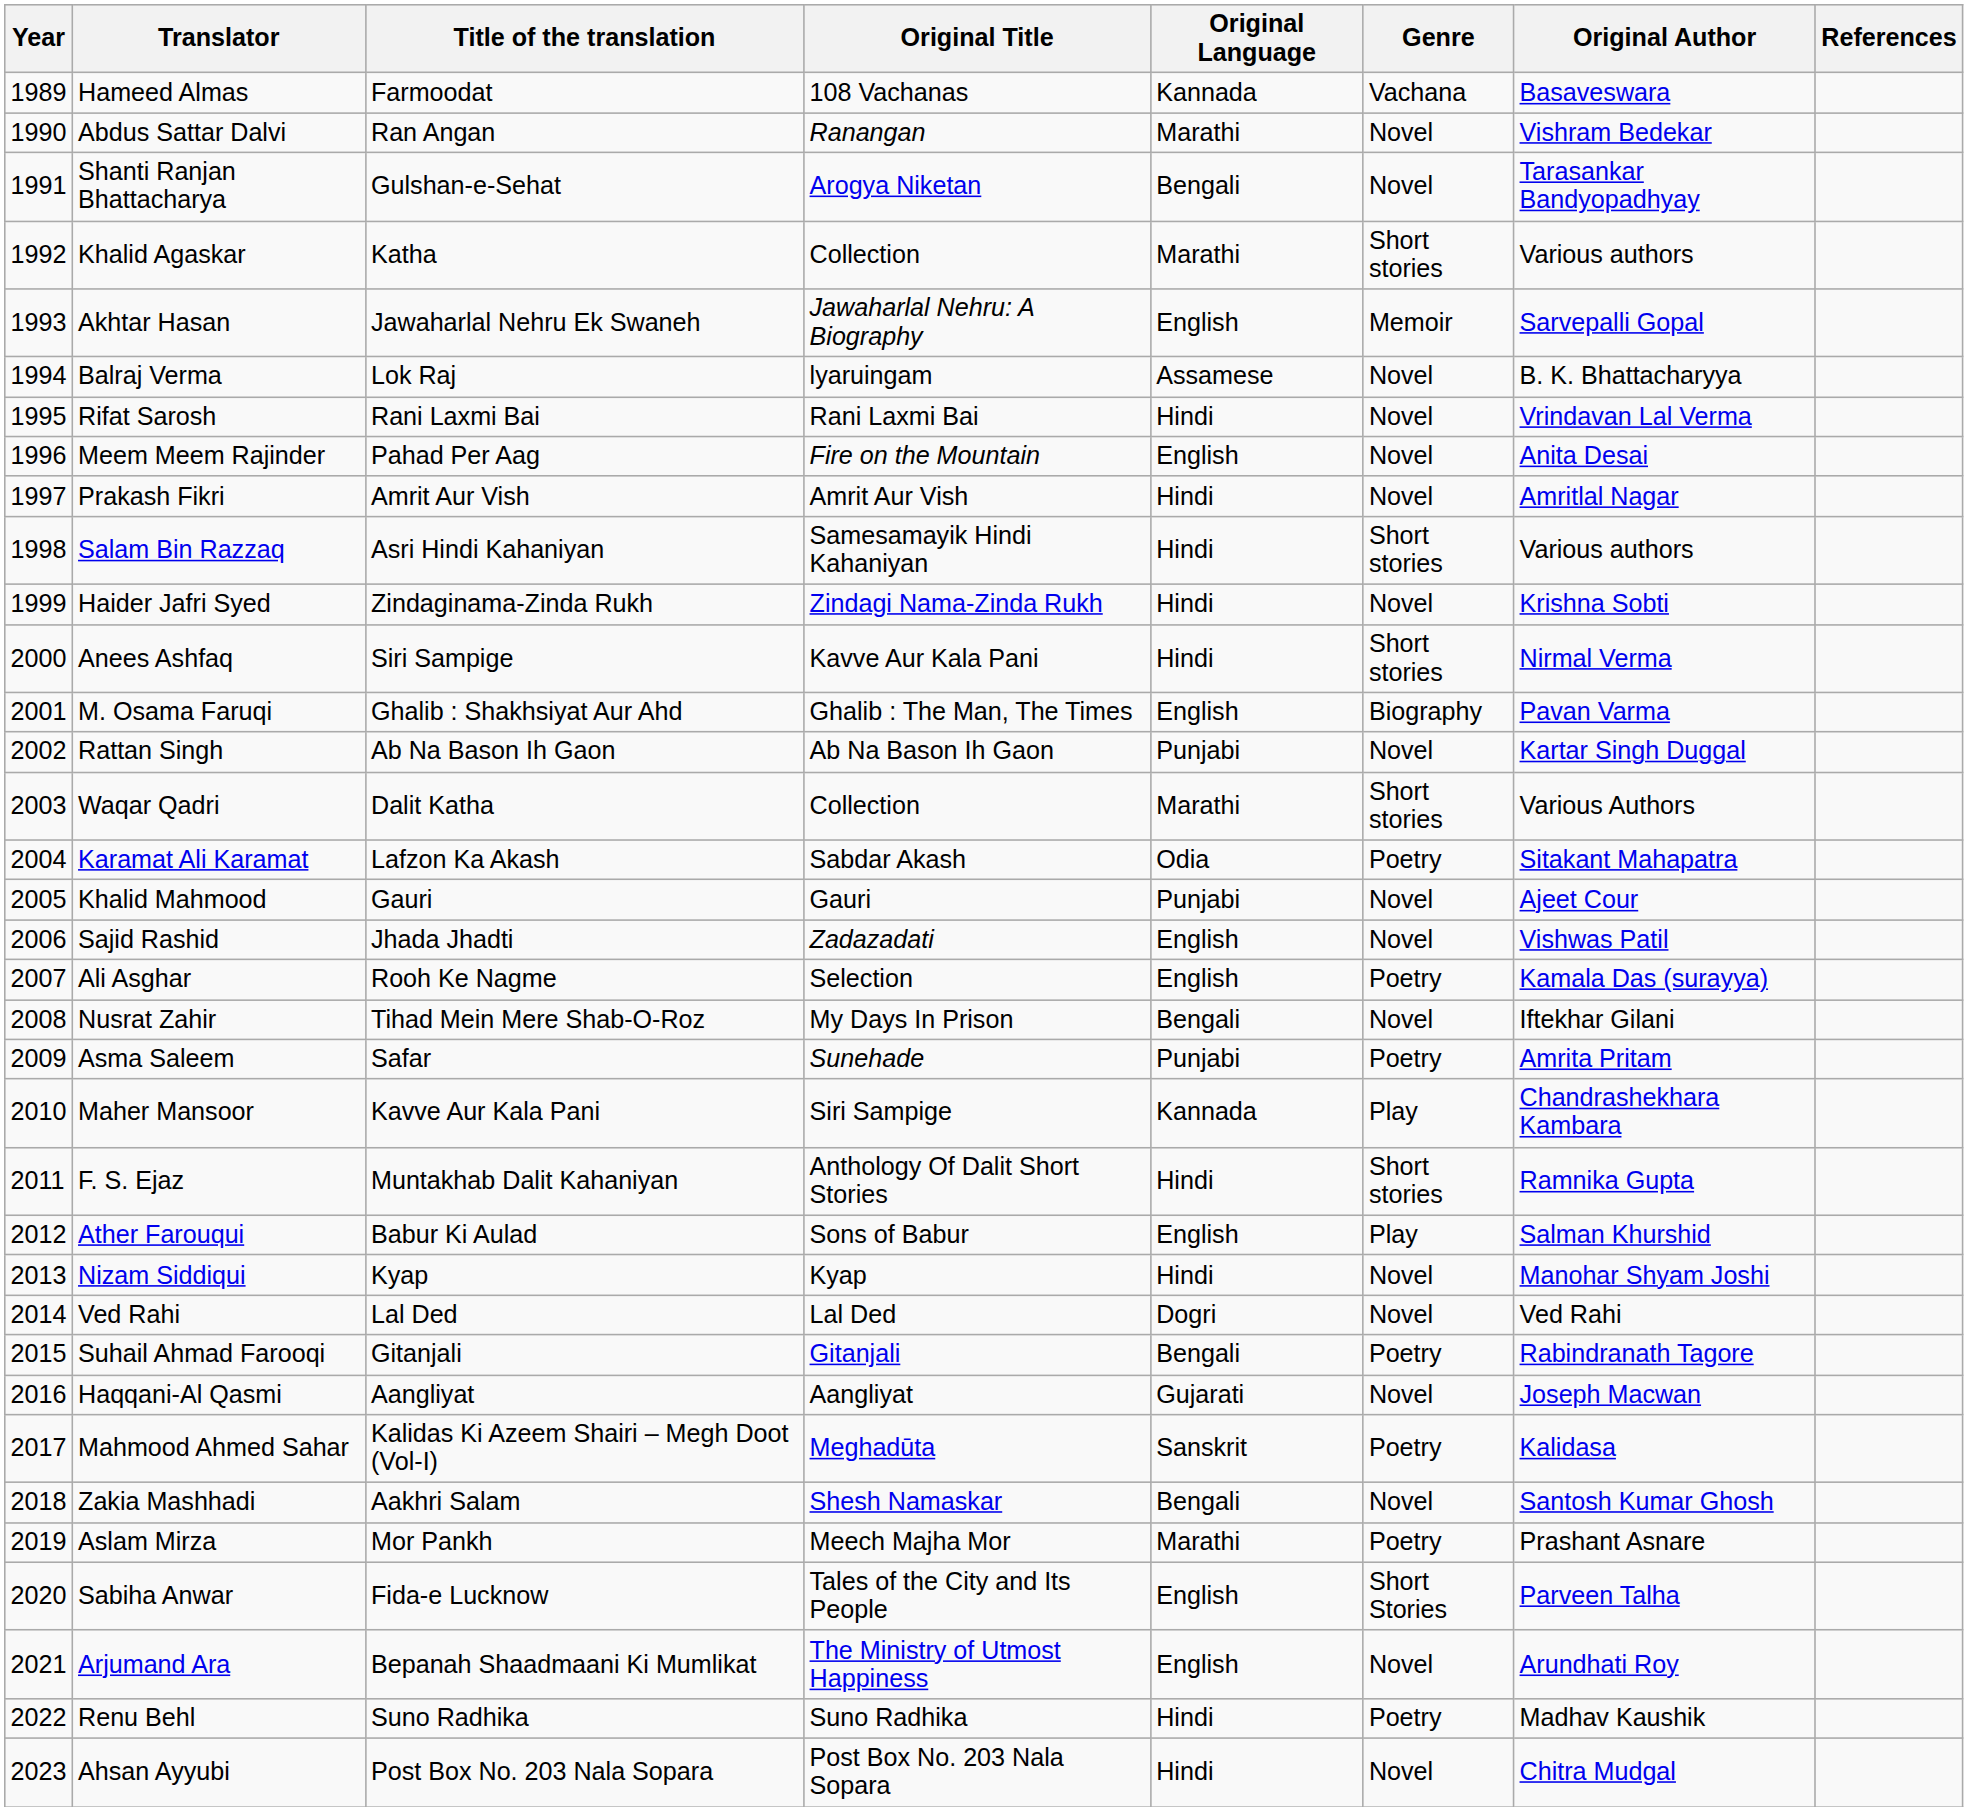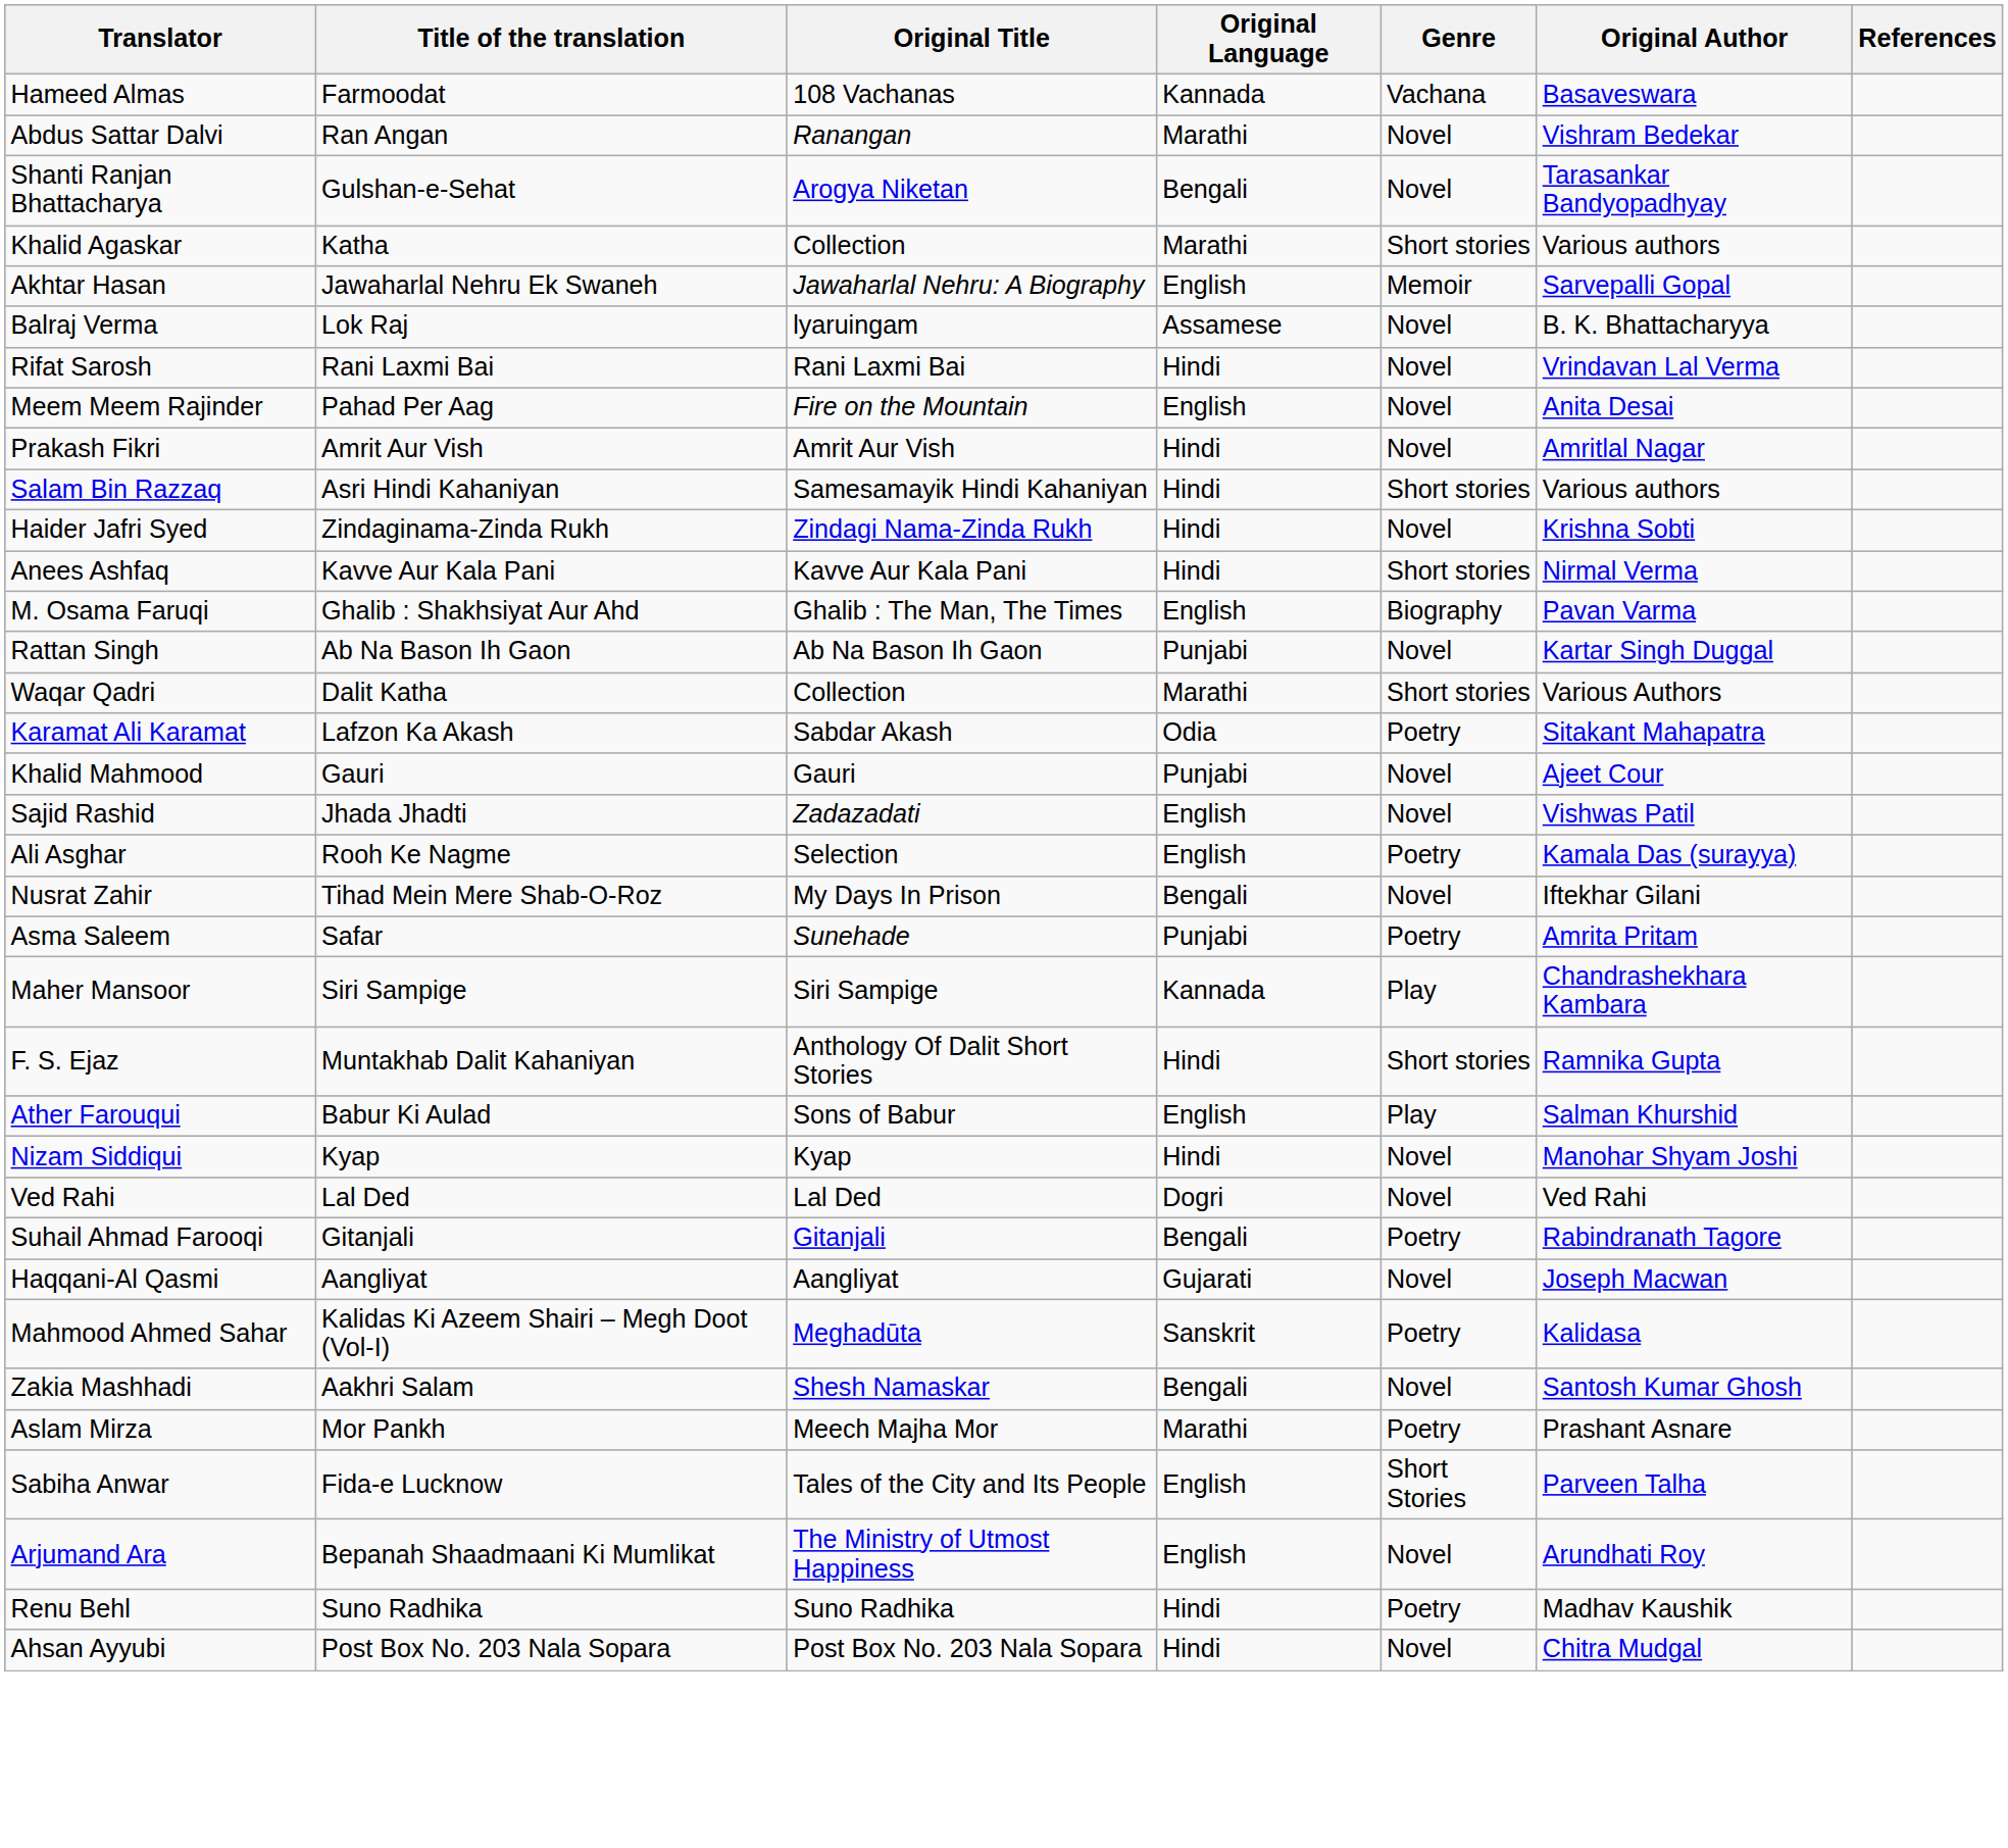 <table class="wikitable sortable">
 <tr>
-<th>Year</th>
 <th>Translator</th>
 <th>Title of the translation</th>
 <th>Original Title</th>
 <th>Original Language</th>
 <th>Genre</th>
 <th>Original Author</th>
 <th class="unsortable">References</th>
 </tr>
 <tr>
-<td>1989</td>
 <td>Hameed Almas</td>
 <td>Farmoodat</td>
 <td>108 Vachanas</td>
 <td>Kannada</td>
 <td>Vachana</td>
 <td><a href='#'>Basaveswara</a></td>
 <td></td>
 </tr>
 <tr>
-<td>1990</td>
 <td>Abdus Sattar Dalvi</td>
 <td>Ran Angan</td>
 <td><em>Ranangan</em></td>
 <td>Marathi</td>
 <td>Novel</td>
 <td><a href='#'>Vishram Bedekar</a></td>
 <td></td>
 </tr>
 <tr>
-<td>1991</td>
 <td>Shanti Ranjan Bhattacharya</td>
 <td>Gulshan-e-Sehat</td>
 <td><a href='#'>Arogya Niketan</a></td>
 <td>Bengali</td>
 <td>Novel</td>
 <td><a href='#'>Tarasankar Bandyopadhyay</a></td>
 <td></td>
 </tr>
 <tr>
-<td>1992</td>
 <td>Khalid Agaskar</td>
 <td>Katha</td>
 <td>Collection</td>
 <td>Marathi</td>
 <td>Short stories</td>
 <td>Various authors</td>
 <td></td>
 </tr>
 <tr>
-<td>1993</td>
 <td>Akhtar Hasan</td>
 <td>Jawaharlal Nehru Ek Swaneh</td>
 <td><em>Jawaharlal Nehru: A Biography</em></td>
 <td>English</td>
 <td>Memoir</td>
 <td><a href='#'>Sarvepalli Gopal</a></td>
 <td></td>
 </tr>
 <tr>
-<td>1994</td>
 <td>Balraj Verma</td>
 <td>Lok Raj</td>
 <td>lyaruingam</td>
 <td>Assamese</td>
 <td>Novel</td>
 <td>B. K. Bhattacharyya</td>
 <td></td>
 </tr>
 <tr>
-<td>1995</td>
 <td>Rifat Sarosh</td>
 <td>Rani Laxmi Bai</td>
 <td>Rani Laxmi Bai</td>
 <td>Hindi</td>
 <td>Novel</td>
 <td><a href='#'>Vrindavan Lal Verma</a></td>
 <td></td>
 </tr>
 <tr>
-<td>1996</td>
 <td>Meem Meem Rajinder</td>
 <td>Pahad Per Aag</td>
 <td><em>Fire on the Mountain</em></td>
 <td>English</td>
 <td>Novel</td>
 <td><a href='#'>Anita Desai</a></td>
 <td></td>
 </tr>
 <tr>
-<td>1997</td>
 <td>Prakash Fikri</td>
 <td>Amrit Aur Vish</td>
 <td>Amrit Aur Vish</td>
 <td>Hindi</td>
 <td>Novel</td>
 <td><a href='#'>Amritlal Nagar</a></td>
 <td></td>
 </tr>
 <tr>
-<td>1998</td>
 <td><a href='#'>Salam Bin Razzaq</a></td>
 <td>Asri Hindi Kahaniyan</td>
 <td>Samesamayik Hindi Kahaniyan</td>
 <td>Hindi</td>
 <td>Short stories</td>
 <td>Various authors</td>
 <td></td>
 </tr>
 <tr>
-<td>1999</td>
 <td>Haider Jafri Syed</td>
 <td>Zindaginama-Zinda Rukh</td>
 <td><a href='#'>Zindagi Nama-Zinda Rukh</a></td>
 <td>Hindi</td>
 <td>Novel</td>
 <td><a href='#'>Krishna Sobti</a></td>
 <td></td>
 </tr>
 <tr>
-<td>2000</td>
 <td>Anees Ashfaq</td>
-<td>Siri Sampige</td>
+<td>Kavve Aur Kala Pani</td>
 <td>Kavve Aur Kala Pani</td>
 <td>Hindi</td>
 <td>Short stories</td>
 <td><a href='#'>Nirmal Verma</a></td>
 <td></td>
 </tr>
 <tr>
-<td>2001</td>
 <td>M. Osama Faruqi</td>
 <td>Ghalib : Shakhsiyat Aur Ahd</td>
 <td>Ghalib : The Man, The Times</td>
 <td>English</td>
 <td>Biography</td>
 <td><a href='#'>Pavan Varma</a></td>
 <td></td>
 </tr>
 <tr>
-<td>2002</td>
 <td>Rattan Singh</td>
 <td>Ab Na Bason Ih Gaon</td>
 <td>Ab Na Bason Ih Gaon</td>
 <td>Punjabi</td>
 <td>Novel</td>
 <td><a href='#'>Kartar Singh Duggal</a></td>
 <td></td>
 </tr>
 <tr>
-<td>2003</td>
 <td>Waqar Qadri</td>
 <td>Dalit Katha</td>
 <td>Collection</td>
 <td>Marathi</td>
 <td>Short stories</td>
 <td>Various Authors</td>
 <td></td>
 </tr>
 <tr>
-<td>2004</td>
 <td><a href='#'>Karamat Ali Karamat</a></td>
 <td>Lafzon Ka Akash</td>
 <td>Sabdar Akash</td>
 <td>Odia</td>
 <td>Poetry</td>
 <td><a href='#'>Sitakant Mahapatra</a></td>
 <td></td>
 </tr>
 <tr>
-<td>2005</td>
 <td>Khalid Mahmood</td>
 <td>Gauri</td>
 <td>Gauri</td>
 <td>Punjabi</td>
 <td>Novel</td>
 <td><a href='#'>Ajeet Cour</a></td>
 <td></td>
 </tr>
 <tr>
-<td>2006</td>
 <td>Sajid Rashid</td>
 <td>Jhada Jhadti</td>
 <td><em>Zadazadati</em></td>
 <td>English</td>
 <td>Novel</td>
 <td><a href='#'>Vishwas Patil</a></td>
 <td></td>
 </tr>
 <tr>
-<td>2007</td>
 <td>Ali Asghar</td>
 <td>Rooh Ke Nagme</td>
 <td>Selection</td>
 <td>English</td>
 <td>Poetry</td>
 <td><a href='#'>Kamala Das (surayya)</a></td>
 <td></td>
 </tr>
 <tr>
-<td>2008</td>
 <td>Nusrat Zahir</td>
 <td>Tihad Mein Mere Shab-O-Roz</td>
 <td>My Days In Prison</td>
 <td>Bengali</td>
 <td>Novel</td>
 <td>Iftekhar Gilani</td>
 <td></td>
 </tr>
 <tr>
-<td>2009</td>
 <td>Asma Saleem</td>
 <td>Safar</td>
 <td><em>Sunehade</em></td>
 <td>Punjabi</td>
 <td>Poetry</td>
 <td><a href='#'>Amrita Pritam</a></td>
 <td></td>
 </tr>
 <tr>
-<td>2010</td>
 <td>Maher Mansoor</td>
-<td>Kavve Aur Kala Pani</td>
+<td>Siri Sampige</td>
 <td>Siri Sampige</td>
 <td>Kannada</td>
 <td>Play</td>
 <td><a href='#'>Chandrashekhara Kambara</a></td>
 <td></td>
 </tr>
 <tr>
-<td>2011</td>
 <td>F. S. Ejaz</td>
 <td>Muntakhab Dalit Kahaniyan</td>
 <td>Anthology Of Dalit Short Stories</td>
 <td>Hindi</td>
 <td>Short stories</td>
 <td><a href='#'>Ramnika Gupta</a></td>
 <td></td>
 </tr>
 <tr>
-<td>2012</td>
 <td><a href='#'>Ather Farouqui</a></td>
 <td>Babur Ki Aulad</td>
 <td>Sons of Babur</td>
 <td>English</td>
 <td>Play</td>
 <td><a href='#'>Salman Khurshid</a></td>
 <td></td>
 </tr>
 <tr>
-<td>2013</td>
 <td><a href='#'>Nizam Siddiqui</a></td>
 <td>Kyap</td>
 <td>Kyap</td>
 <td>Hindi</td>
 <td>Novel</td>
 <td><a href='#'>Manohar Shyam Joshi</a></td>
 <td></td>
 </tr>
 <tr>
-<td>2014</td>
 <td>Ved Rahi</td>
 <td>Lal Ded</td>
 <td>Lal Ded</td>
 <td>Dogri</td>
 <td>Novel</td>
 <td>Ved Rahi</td>
 <td></td>
 </tr>
 <tr>
-<td>2015</td>
 <td>Suhail Ahmad Farooqi</td>
 <td>Gitanjali</td>
 <td><a href='#'>Gitanjali</a></td>
 <td>Bengali</td>
 <td>Poetry</td>
 <td><a href='#'>Rabindranath Tagore</a></td>
 <td></td>
 </tr>
 <tr>
-<td>2016</td>
 <td>Haqqani-Al Qasmi</td>
 <td>Aangliyat</td>
 <td>Aangliyat</td>
 <td>Gujarati</td>
 <td>Novel</td>
 <td><a href='#'>Joseph Macwan</a></td>
 <td></td>
 </tr>
 <tr>
-<td>2017</td>
 <td>Mahmood Ahmed Sahar</td>
 <td>Kalidas Ki Azeem Shairi – Megh Doot (Vol-I)</td>
 <td><a href='#'>Meghadūta</a></td>
 <td>Sanskrit</td>
 <td>Poetry</td>
 <td><a href='#'>Kalidasa</a></td>
 <td></td>
 </tr>
 <tr>
-<td>2018</td>
 <td>Zakia Mashhadi</td>
 <td>Aakhri Salam</td>
 <td><a href='#'>Shesh Namaskar</a></td>
 <td>Bengali</td>
 <td>Novel</td>
 <td><a href='#'>Santosh Kumar Ghosh</a></td>
 <td></td>
 </tr>
 <tr>
-<td>2019</td>
 <td>Aslam Mirza</td>
 <td>Mor Pankh</td>
 <td>Meech Majha Mor</td>
 <td>Marathi</td>
 <td>Poetry</td>
 <td>Prashant Asnare</td>
 <td></td>
 </tr>
 <tr>
-<td>2020</td>
 <td>Sabiha Anwar</td>
 <td>Fida-e Lucknow</td>
 <td>Tales of the City and Its People</td>
 <td>English</td>
 <td>Short Stories</td>
 <td><a href='#'>Parveen Talha</a></td>
 <td></td>
 </tr>
 <tr>
-<td>2021</td>
 <td><a href='#'>Arjumand Ara</a></td>
 <td>Bepanah Shaadmaani Ki Mumlikat</td>
 <td><a href='#'>The Ministry of Utmost Happiness</a></td>
 <td>English</td>
 <td>Novel</td>
 <td><a href='#'>Arundhati Roy</a></td>
 <td></td>
 </tr>
 <tr>
-<td>2022</td>
 <td>Renu Behl</td>
 <td>Suno Radhika</td>
 <td>Suno Radhika</td>
 <td>Hindi</td>
 <td>Poetry</td>
 <td>Madhav Kaushik</td>
 <td></td>
 </tr>
 <tr>
-<td>2023</td>
 <td>Ahsan Ayyubi</td>
 <td>Post Box No. 203 Nala Sopara</td>
 <td>Post Box No. 203 Nala Sopara</td>
 <td>Hindi</td>
 <td>Novel</td>
 <td><a href='#'>Chitra Mudgal</a></td>
 <td></td>
 </tr>
 </table>
